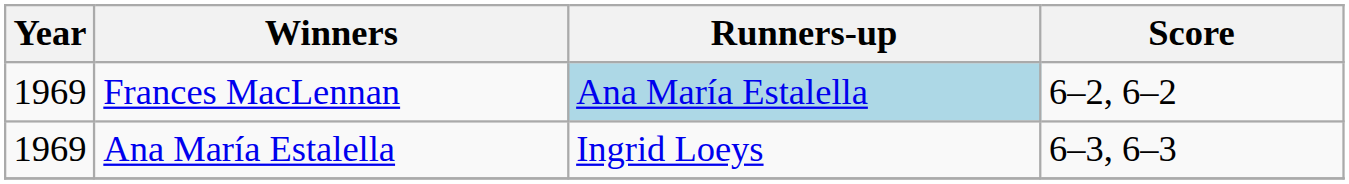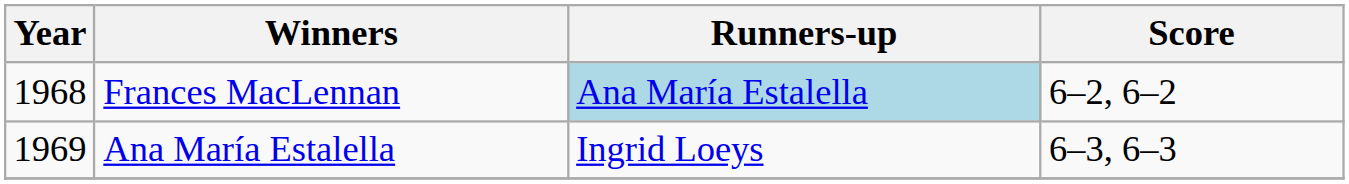 <table class="wikitable">
 <tr>
 <th>Year</th>
 <th width="200">Winners</th>
 <th width="200">Runners-up</th>
 <th width="125">Score</th>
 </tr>
 <tr>
-<td>1969</td>
+<td>1968</td>
 <td> <a href='#'>Frances MacLennan</a></td>
 <td style="background: lightblue;"> <a href='#'>Ana María Estalella</a></td>
 <td>6–2, 6–2</td>
 </tr>
 <tr>
 <td>1969</td>
 <td> <a href='#'>Ana María Estalella</a></td>
 <td> <a href='#'>Ingrid Loeys</a></td>
 <td>6–3, 6–3</td>
 </tr>
 <tr>
 </tr>
 </table>
